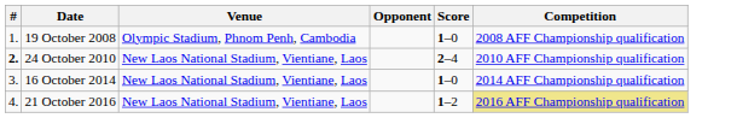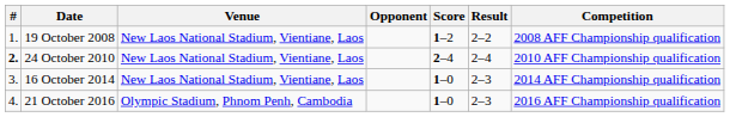 <table class="wikitable">
 <tr>
 <th>#</th>
 <th>Date</th>
 <th>Venue</th>
 <th>Opponent</th>
 <th>Score</th>
+<th>Result</th>
 <th>Competition</th>
 </tr>
 <tr>
 <td>1.</td>
 <td>19 October 2008</td>
-<td><a href='#'>Olympic Stadium</a>, <a href='#'>Phnom Penh</a>, <a href='#'>Cambodia</a></td>
+<td><a href='#'>New Laos National Stadium</a>, <a href='#'>Vientiane</a>, <a href='#'>Laos</a></td>
 <td></td>
-<td><strong>1</strong>–0</td>
+<td><strong>1</strong>–2</td>
+<td>2–2</td>
 <td><a href='#'>2008 AFF Championship qualification</a></td>
 </tr>
 <tr>
 <td><strong>2.</strong></td>
 <td>24 October 2010</td>
 <td><a href='#'>New Laos National Stadium</a>, <a href='#'>Vientiane</a>, <a href='#'>Laos</a></td>
 <td></td>
 <td><strong>2</strong>–4</td>
+<td>2–4</td>
 <td><a href='#'>2010 AFF Championship qualification</a></td>
 </tr>
 <tr>
 <td>3.</td>
 <td>16 October 2014</td>
 <td><a href='#'>New Laos National Stadium</a>, <a href='#'>Vientiane</a>, <a href='#'>Laos</a></td>
 <td></td>
 <td><strong>1</strong>–0</td>
+<td>2–3</td>
 <td><a href='#'>2014 AFF Championship qualification</a></td>
 </tr>
 <tr>
 <td>4.</td>
 <td>21 October 2016</td>
-<td><a href='#'>New Laos National Stadium</a>, <a href='#'>Vientiane</a>, <a href='#'>Laos</a></td>
+<td><a href='#'>Olympic Stadium</a>, <a href='#'>Phnom Penh</a>, <a href='#'>Cambodia</a></td>
 <td></td>
-<td><strong>1</strong>–2</td>
-<td style="background: khaki;"><a href='#'>2016 AFF Championship qualification</a></td>
+<td><strong>1</strong>–0</td>
+<td>2–3</td>
+<td><a href='#'>2016 AFF Championship qualification</a></td>
 </tr>
 </table>
